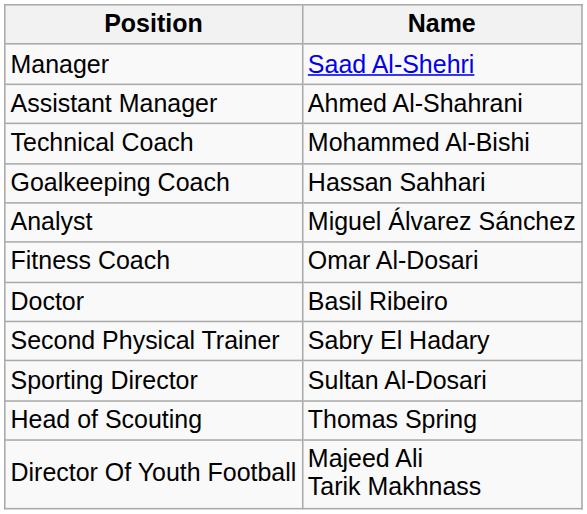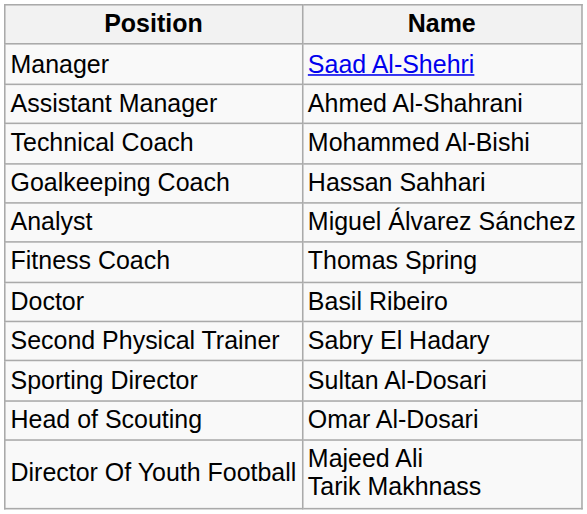 <table class="wikitable">
 <tr>
 <th>Position</th>
 <th>Name</th>
 </tr>
 <tr>
 <td>Manager</td>
 <td> <a href='#'>Saad Al-Shehri</a></td>
 </tr>
 <tr>
 <td>Assistant Manager</td>
 <td> Ahmed Al-Shahrani</td>
 </tr>
 <tr>
 <td>Technical Coach</td>
 <td> Mohammed Al-Bishi</td>
 </tr>
 <tr>
 <td>Goalkeeping Coach</td>
 <td> Hassan Sahhari</td>
 </tr>
 <tr>
 <td>Analyst</td>
 <td> Miguel Álvarez Sánchez</td>
 </tr>
 <tr>
 <td>Fitness Coach</td>
-<td> Omar Al-Dosari</td>
+<td> Thomas Spring</td>
 </tr>
 <tr>
 <td>Doctor</td>
 <td> Basil Ribeiro</td>
 </tr>
 <tr>
 <td>Second Physical Trainer</td>
 <td> Sabry El Hadary</td>
 </tr>
 <tr>
 <td>Sporting Director</td>
 <td> Sultan Al-Dosari</td>
 </tr>
 <tr>
 <td>Head of Scouting</td>
-<td> Thomas Spring</td>
+<td> Omar Al-Dosari</td>
 </tr>
 <tr>
 <td>Director Of Youth Football</td>
 <td> Majeed Ali <br>  Tarik Makhnass</td>
 </tr>
 </table>
